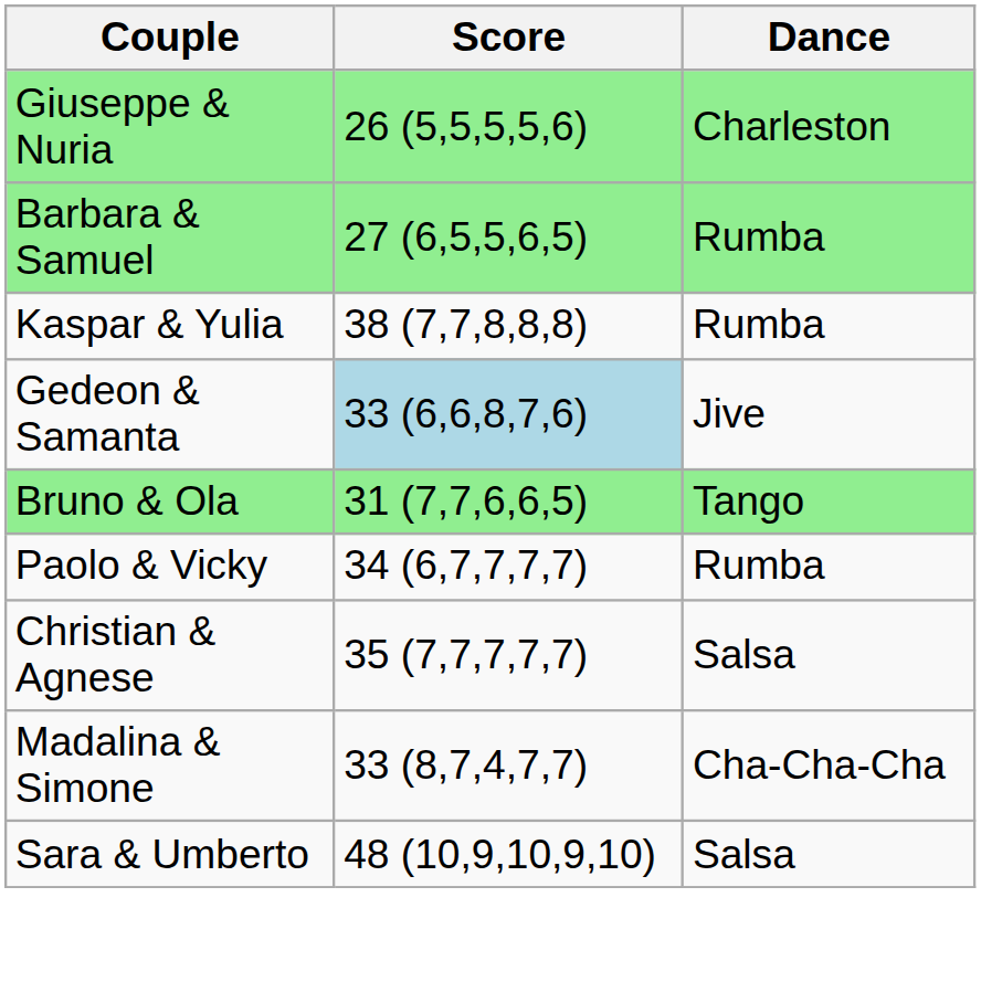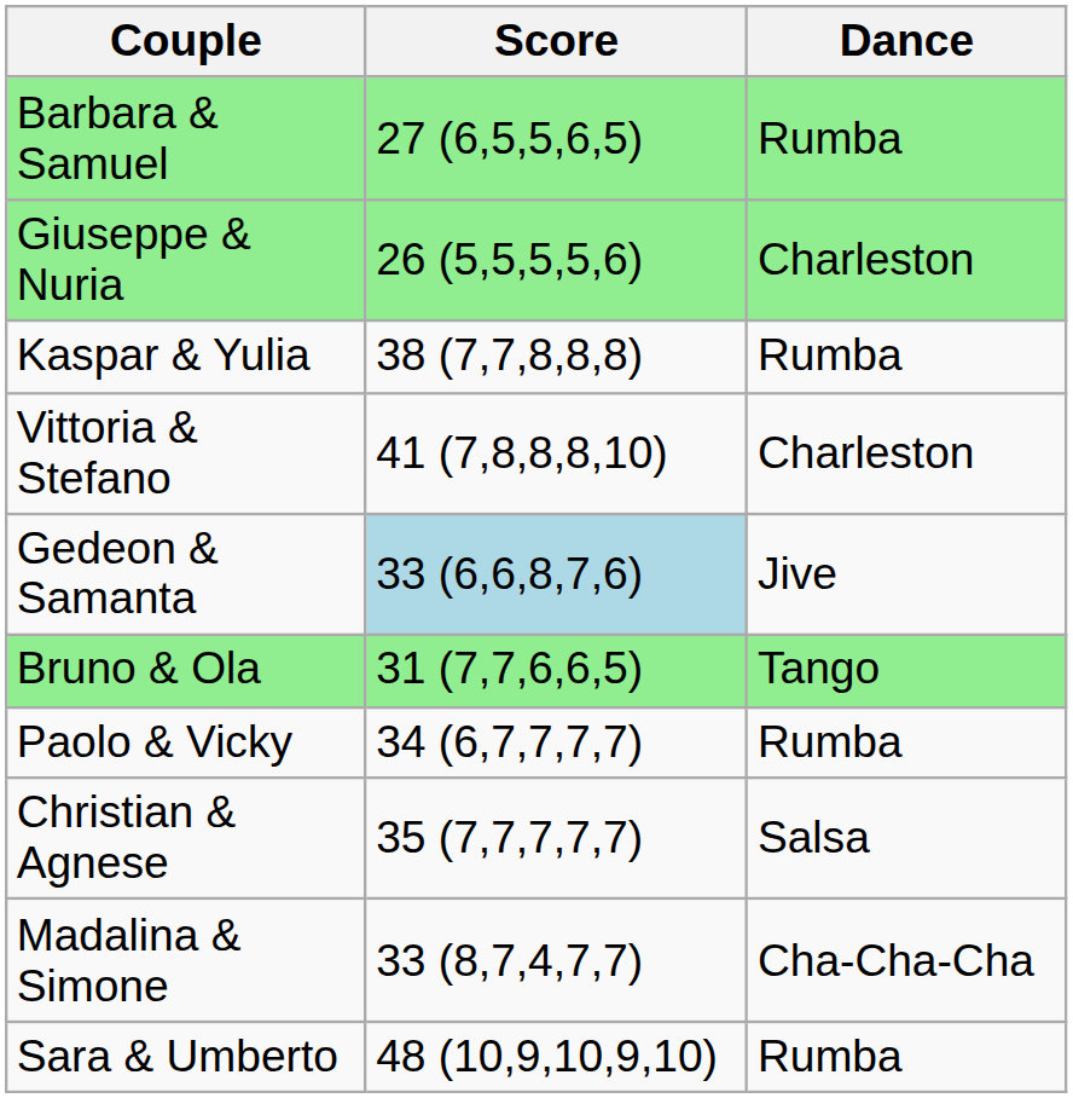 <table class="wikitable" style="width:30%;">
 <tr>
 <th style="width:18%;">Couple</th>
 <th style="width:10%;">Score</th>
 <th style="width:10%;">Dance</th>
 </tr>
 <tr>
+<td bgcolor="lightgreen">Barbara & Samuel</td>
+<td bgcolor="lightgreen">27 (6,5,5,6,5)</td>
+<td bgcolor="lightgreen">Rumba</td>
+</tr>
+<tr>
 <td bgcolor="lightgreen">Giuseppe & Nuria</td>
 <td bgcolor="lightgreen">26 (5,5,5,5,6)</td>
 <td bgcolor="lightgreen">Charleston</td>
 </tr>
 <tr>
-<td bgcolor="lightgreen">Barbara & Samuel</td>
-<td bgcolor="lightgreen">27 (6,5,5,6,5)</td>
-<td bgcolor="lightgreen">Rumba</td>
-</tr>
-<tr>
 <td>Kaspar & Yulia</td>
 <td>38 (7,7,8,8,8)</td>
 <td>Rumba</td>
+</tr>
+<tr>
+<td>Vittoria & Stefano</td>
+<td>41 (7,8,8,8,10)</td>
+<td>Charleston</td>
 </tr>
 <tr>
 <td>Gedeon & Samanta</td>
 <td style="background: lightblue;">33 (6,6,8,7,6)</td>
 <td>Jive</td>
 </tr>
 <tr>
 <td bgcolor="lightgreen">Bruno & Ola</td>
 <td bgcolor="lightgreen">31 (7,7,6,6,5)</td>
 <td bgcolor="lightgreen">Tango</td>
 </tr>
 <tr>
 <td>Paolo & Vicky</td>
 <td>34 (6,7,7,7,7)</td>
 <td>Rumba</td>
 </tr>
 <tr>
 <td>Christian & Agnese</td>
 <td>35 (7,7,7,7,7)</td>
 <td>Salsa</td>
 </tr>
 <tr>
 <td>Madalina & Simone</td>
 <td>33 (8,7,4,7,7)</td>
 <td>Cha-Cha-Cha</td>
 </tr>
 <tr>
 <td>Sara & Umberto</td>
 <td>48 (10,9,10,9,10)</td>
-<td>Salsa</td>
+<td>Rumba</td>
 </tr>
 </table>
